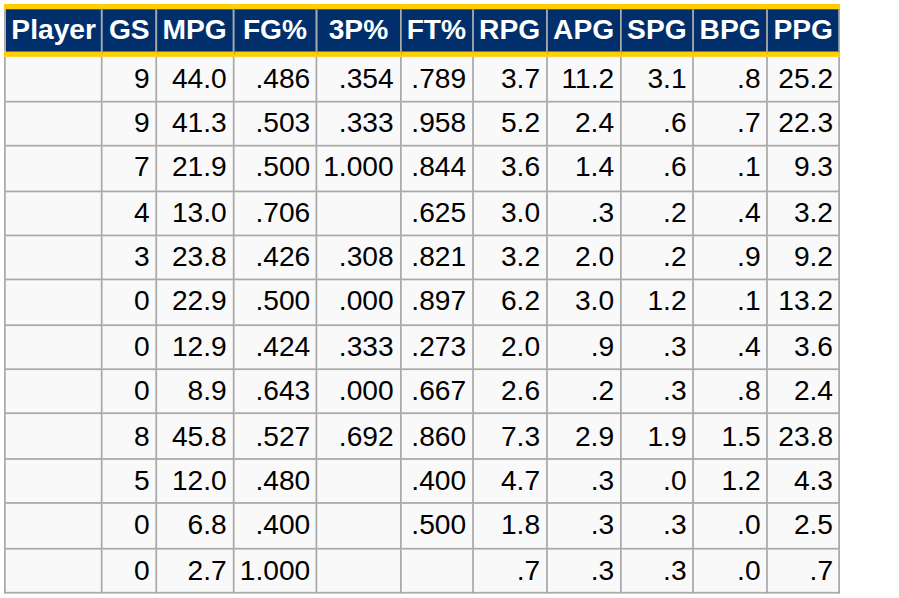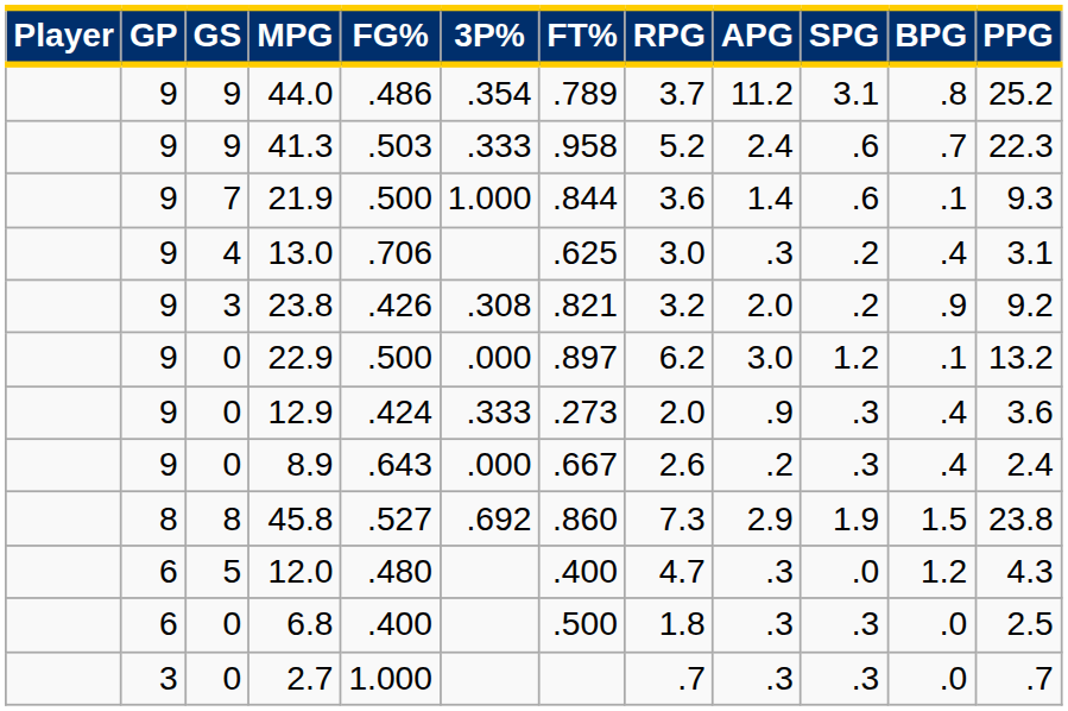 <table class="wikitable sortable" style="text-align:right;">
 <tr>
 <th style="background:#002F6C; color:#FFFFFF; border-top:#FFCD00 3px solid; border-bottom:#FFCD00 3px solid;">Player</th>
+<th style="background:#002F6C; color:#FFFFFF; border-top:#FFCD00 3px solid; border-bottom:#FFCD00 3px solid;">GP</th>
 <th style="background:#002F6C; color:#FFFFFF; border-top:#FFCD00 3px solid; border-bottom:#FFCD00 3px solid;">GS</th>
 <th style="background:#002F6C; color:#FFFFFF; border-top:#FFCD00 3px solid; border-bottom:#FFCD00 3px solid;">MPG</th>
 <th style="background:#002F6C; color:#FFFFFF; border-top:#FFCD00 3px solid; border-bottom:#FFCD00 3px solid;">FG%</th>
 <th style="background:#002F6C; color:#FFFFFF; border-top:#FFCD00 3px solid; border-bottom:#FFCD00 3px solid;">3P%</th>
 <th style="background:#002F6C; color:#FFFFFF; border-top:#FFCD00 3px solid; border-bottom:#FFCD00 3px solid;">FT%</th>
 <th style="background:#002F6C; color:#FFFFFF; border-top:#FFCD00 3px solid; border-bottom:#FFCD00 3px solid;">RPG</th>
 <th style="background:#002F6C; color:#FFFFFF; border-top:#FFCD00 3px solid; border-bottom:#FFCD00 3px solid;">APG</th>
 <th style="background:#002F6C; color:#FFFFFF; border-top:#FFCD00 3px solid; border-bottom:#FFCD00 3px solid;">SPG</th>
 <th style="background:#002F6C; color:#FFFFFF; border-top:#FFCD00 3px solid; border-bottom:#FFCD00 3px solid;">BPG</th>
 <th style="background:#002F6C; color:#FFFFFF; border-top:#FFCD00 3px solid; border-bottom:#FFCD00 3px solid;">PPG</th>
 </tr>
 <tr>
 <td style="text-align:left;"></td>
 <td>9</td>
+<td>9</td>
 <td>44.0</td>
 <td>.486</td>
 <td>.354</td>
 <td>.789</td>
 <td>3.7</td>
 <td>11.2</td>
 <td>3.1</td>
 <td>.8</td>
 <td>25.2</td>
 </tr>
 <tr>
 <td style="text-align:left;"></td>
 <td>9</td>
+<td>9</td>
 <td>41.3</td>
 <td>.503</td>
 <td>.333</td>
 <td>.958</td>
 <td>5.2</td>
 <td>2.4</td>
 <td>.6</td>
 <td>.7</td>
 <td>22.3</td>
 </tr>
 <tr>
 <td style="text-align:left;"></td>
+<td>9</td>
 <td>7</td>
 <td>21.9</td>
 <td>.500</td>
 <td>1.000</td>
 <td>.844</td>
 <td>3.6</td>
 <td>1.4</td>
 <td>.6</td>
 <td>.1</td>
 <td>9.3</td>
 </tr>
 <tr>
 <td style="text-align:left;"></td>
+<td>9</td>
 <td>4</td>
 <td>13.0</td>
 <td>.706</td>
 <td></td>
 <td>.625</td>
 <td>3.0</td>
 <td>.3</td>
 <td>.2</td>
 <td>.4</td>
-<td>3.2</td>
+<td>3.1</td>
 </tr>
 <tr>
 <td style="text-align:left;"></td>
+<td>9</td>
 <td>3</td>
 <td>23.8</td>
 <td>.426</td>
 <td>.308</td>
 <td>.821</td>
 <td>3.2</td>
 <td>2.0</td>
 <td>.2</td>
 <td>.9</td>
 <td>9.2</td>
 </tr>
 <tr>
 <td style="text-align:left;"></td>
+<td>9</td>
 <td>0</td>
 <td>22.9</td>
 <td>.500</td>
 <td>.000</td>
 <td>.897</td>
 <td>6.2</td>
 <td>3.0</td>
 <td>1.2</td>
 <td>.1</td>
 <td>13.2</td>
 </tr>
 <tr>
 <td style="text-align:left;"></td>
+<td>9</td>
 <td>0</td>
 <td>12.9</td>
 <td>.424</td>
 <td>.333</td>
 <td>.273</td>
 <td>2.0</td>
 <td>.9</td>
 <td>.3</td>
 <td>.4</td>
 <td>3.6</td>
 </tr>
 <tr>
 <td style="text-align:left;"></td>
+<td>9</td>
 <td>0</td>
 <td>8.9</td>
 <td>.643</td>
 <td>.000</td>
 <td>.667</td>
 <td>2.6</td>
 <td>.2</td>
 <td>.3</td>
-<td>.8</td>
+<td>.4</td>
 <td>2.4</td>
 </tr>
 <tr>
 <td style="text-align:left;"></td>
+<td>8</td>
 <td>8</td>
 <td>45.8</td>
 <td>.527</td>
 <td>.692</td>
 <td>.860</td>
 <td>7.3</td>
 <td>2.9</td>
 <td>1.9</td>
 <td>1.5</td>
 <td>23.8</td>
 </tr>
 <tr>
 <td style="text-align:left;"></td>
+<td>6</td>
 <td>5</td>
 <td>12.0</td>
 <td>.480</td>
 <td></td>
 <td>.400</td>
 <td>4.7</td>
 <td>.3</td>
 <td>.0</td>
 <td>1.2</td>
 <td>4.3</td>
 </tr>
 <tr>
 <td style="text-align:left;"></td>
+<td>6</td>
 <td>0</td>
 <td>6.8</td>
 <td>.400</td>
 <td></td>
 <td>.500</td>
 <td>1.8</td>
 <td>.3</td>
 <td>.3</td>
 <td>.0</td>
 <td>2.5</td>
 </tr>
 <tr>
 <td style="text-align:left;"></td>
+<td>3</td>
 <td>0</td>
 <td>2.7</td>
 <td>1.000</td>
 <td></td>
 <td></td>
 <td>.7</td>
 <td>.3</td>
 <td>.3</td>
 <td>.0</td>
 <td>.7</td>
 </tr>
 </table>
